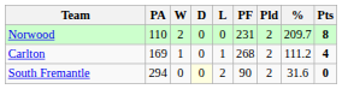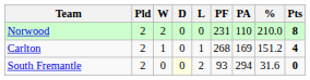 <table class="wikitable" style="text-align: center;">
 <tr>
 <th width="175">Team</th>
-<th width="20">PA</th>
+<th width="20">Pld</th>
 <th width="20">W</th>
 <th width="20">D</th>
 <th width="20">L</th>
 <th width="20">PF</th>
-<th width="20">Pld</th>
+<th width="20">PA</th>
 <th width="20">%</th>
 <th width="20">Pts</th>
 </tr>
 <tr bgcolor="#ccffcc">
 <td align=left><a href='#'>Norwood</a></td>
-<td>110</td>
+<td>2</td>
 <td>2</td>
 <td>0</td>
 <td>0</td>
 <td>231</td>
-<td>2</td>
-<td>209.7</td>
+<td>110</td>
+<td>210.0</td>
 <td><strong>8</strong></td>
 </tr>
 <tr>
 <td align=left><a href='#'>Carlton</a></td>
-<td>169</td>
+<td>2</td>
 <td>1</td>
 <td>0</td>
 <td>1</td>
 <td>268</td>
-<td>2</td>
-<td>111.2</td>
+<td>169</td>
+<td>151.2</td>
 <td><strong>4</strong></td>
 </tr>
 <tr>
 <td align=left><a href='#'>South Fremantle</a></td>
-<td>294</td>
+<td>2</td>
 <td>0</td>
 <td style="background: lightyellow;">0</td>
 <td>2</td>
-<td>90</td>
-<td>2</td>
+<td>93</td>
+<td>294</td>
 <td>31.6</td>
 <td><strong>0</strong></td>
 </tr>
 </table>
